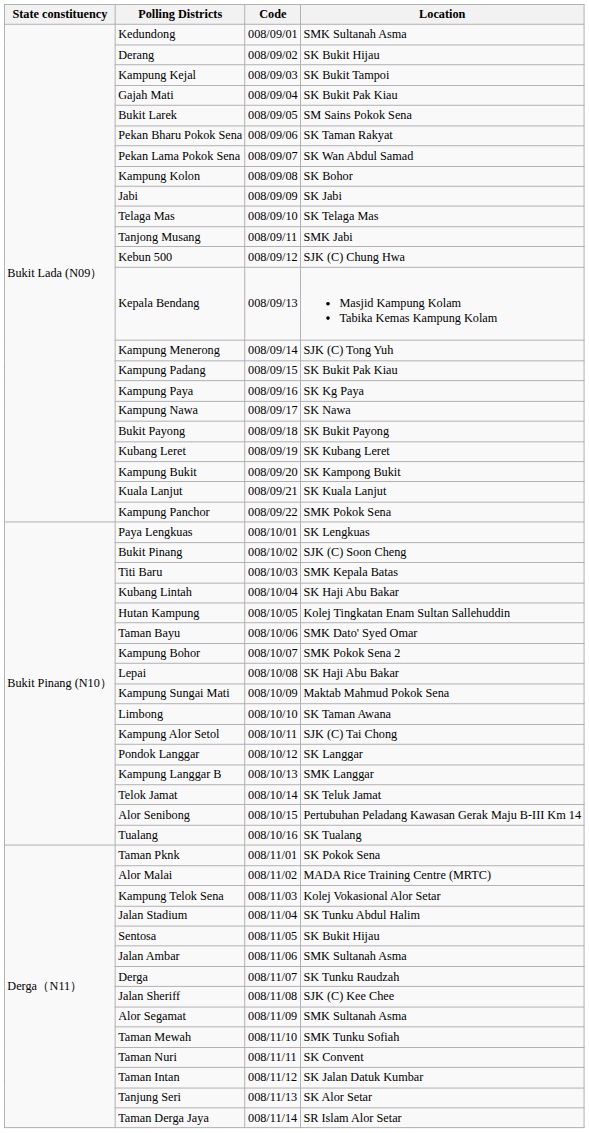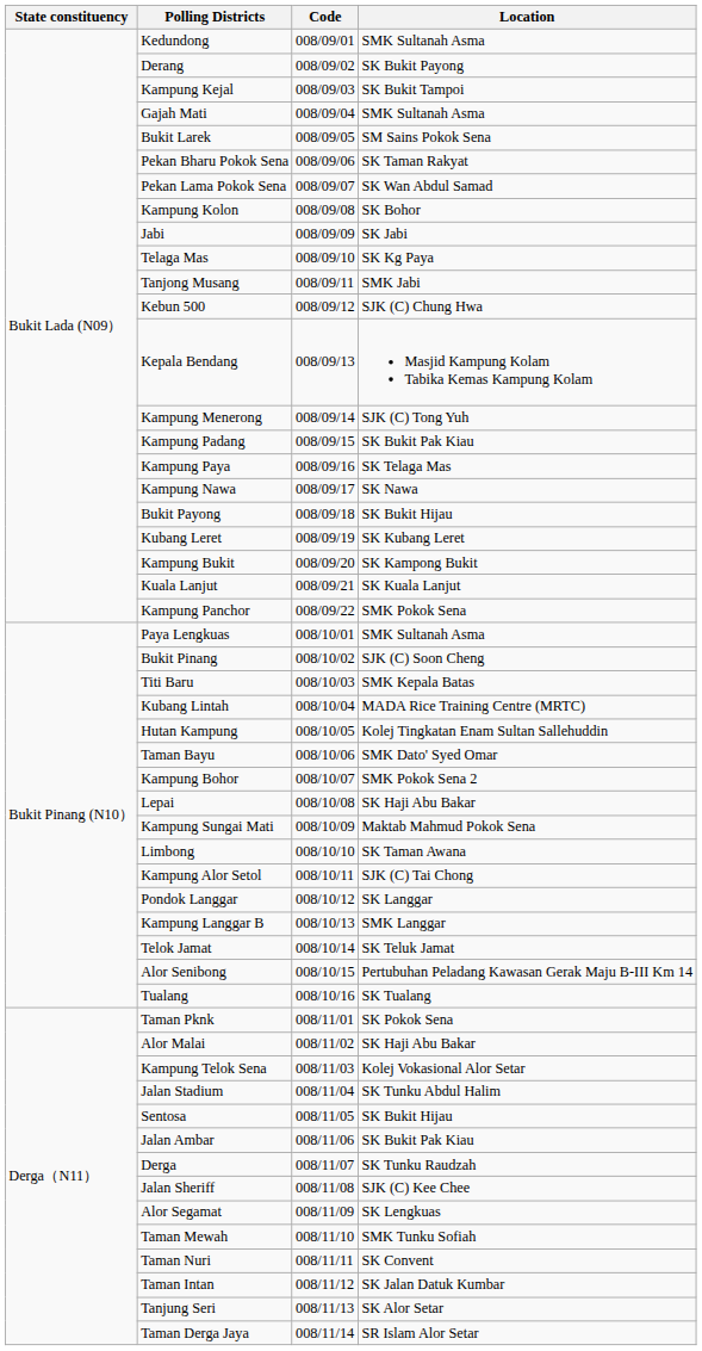 <table class="wikitable sortable mw-collapsible" style="white-space:nowrap;font-size:85%">
 <tr>
 <th>State constituency</th>
 <th>Polling Districts</th>
 <th>Code</th>
 <th>Location</th>
 </tr>
 <tr>
 <td rowspan="22">Bukit Lada (N09）</td>
 <td>Kedundong</td>
 <td>008/09/01</td>
 <td>SMK Sultanah Asma</td>
 </tr>
 <tr>
 <td>Derang</td>
 <td>008/09/02</td>
-<td>SK Bukit Hijau</td>
+<td>SK Bukit Payong</td>
 </tr>
 <tr>
 <td>Kampung Kejal</td>
 <td>008/09/03</td>
 <td>SK Bukit Tampoi</td>
 </tr>
 <tr>
 <td>Gajah Mati</td>
 <td>008/09/04</td>
-<td>SK Bukit Pak Kiau</td>
+<td>SMK Sultanah Asma</td>
 </tr>
 <tr>
 <td>Bukit Larek</td>
 <td>008/09/05</td>
 <td>SM Sains Pokok Sena</td>
 </tr>
 <tr>
 <td>Pekan Bharu Pokok Sena</td>
 <td>008/09/06</td>
 <td>SK Taman Rakyat</td>
 </tr>
 <tr>
 <td>Pekan Lama Pokok Sena</td>
 <td>008/09/07</td>
 <td>SK Wan Abdul Samad</td>
 </tr>
 <tr>
 <td>Kampung Kolon</td>
 <td>008/09/08</td>
 <td>SK Bohor</td>
 </tr>
 <tr>
 <td>Jabi</td>
 <td>008/09/09</td>
 <td>SK Jabi</td>
 </tr>
 <tr>
 <td>Telaga Mas</td>
 <td>008/09/10</td>
-<td>SK Telaga Mas</td>
+<td>SK Kg Paya</td>
 </tr>
 <tr>
 <td>Tanjong Musang</td>
 <td>008/09/11</td>
 <td>SMK Jabi</td>
 </tr>
 <tr>
 <td>Kebun 500</td>
 <td>008/09/12</td>
 <td>SJK (C) Chung Hwa</td>
 </tr>
 <tr>
 <td>Kepala Bendang</td>
 <td>008/09/13</td>
 <td><br><ul><li>Masjid Kampung Kolam</li><li>Tabika Kemas Kampung Kolam</li></ul></td>
 </tr>
 <tr>
 <td>Kampung Menerong</td>
 <td>008/09/14</td>
 <td>SJK (C) Tong Yuh</td>
 </tr>
 <tr>
 <td>Kampung Padang</td>
 <td>008/09/15</td>
 <td>SK Bukit Pak Kiau</td>
 </tr>
 <tr>
 <td>Kampung Paya</td>
 <td>008/09/16</td>
-<td>SK Kg Paya</td>
+<td>SK Telaga Mas</td>
 </tr>
 <tr>
 <td>Kampung Nawa</td>
 <td>008/09/17</td>
 <td>SK Nawa</td>
 </tr>
 <tr>
 <td>Bukit Payong</td>
 <td>008/09/18</td>
-<td>SK Bukit Payong</td>
+<td>SK Bukit Hijau</td>
 </tr>
 <tr>
 <td>Kubang Leret</td>
 <td>008/09/19</td>
 <td>SK Kubang Leret</td>
 </tr>
 <tr>
 <td>Kampung Bukit</td>
 <td>008/09/20</td>
 <td>SK Kampong Bukit</td>
 </tr>
 <tr>
 <td>Kuala Lanjut</td>
 <td>008/09/21</td>
 <td>SK Kuala Lanjut</td>
 </tr>
 <tr>
 <td>Kampung Panchor</td>
 <td>008/09/22</td>
 <td>SMK Pokok Sena</td>
 </tr>
 <tr>
 <td rowspan="16">Bukit Pinang (N10）</td>
 <td>Paya Lengkuas</td>
 <td>008/10/01</td>
-<td>SK Lengkuas</td>
+<td>SMK Sultanah Asma</td>
 </tr>
 <tr>
 <td>Bukit Pinang</td>
 <td>008/10/02</td>
 <td>SJK (C) Soon Cheng</td>
 </tr>
 <tr>
 <td>Titi Baru</td>
 <td>008/10/03</td>
 <td>SMK Kepala Batas</td>
 </tr>
 <tr>
 <td>Kubang Lintah</td>
 <td>008/10/04</td>
-<td>SK Haji Abu Bakar</td>
+<td>MADA Rice Training Centre (MRTC)</td>
 </tr>
 <tr>
 <td>Hutan Kampung</td>
 <td>008/10/05</td>
 <td>Kolej Tingkatan Enam Sultan Sallehuddin</td>
 </tr>
 <tr>
 <td>Taman Bayu</td>
 <td>008/10/06</td>
 <td>SMK Dato' Syed Omar</td>
 </tr>
 <tr>
 <td>Kampung Bohor</td>
 <td>008/10/07</td>
 <td>SMK Pokok Sena 2</td>
 </tr>
 <tr>
 <td>Lepai</td>
 <td>008/10/08</td>
 <td>SK Haji Abu Bakar</td>
 </tr>
 <tr>
 <td>Kampung Sungai Mati</td>
 <td>008/10/09</td>
 <td>Maktab Mahmud Pokok Sena</td>
 </tr>
 <tr>
 <td>Limbong</td>
 <td>008/10/10</td>
 <td>SK Taman Awana</td>
 </tr>
 <tr>
 <td>Kampung Alor Setol</td>
 <td>008/10/11</td>
 <td>SJK (C) Tai Chong</td>
 </tr>
 <tr>
 <td>Pondok Langgar</td>
 <td>008/10/12</td>
 <td>SK Langgar</td>
 </tr>
 <tr>
 <td>Kampung Langgar B</td>
 <td>008/10/13</td>
 <td>SMK Langgar</td>
 </tr>
 <tr>
 <td>Telok Jamat</td>
 <td>008/10/14</td>
 <td>SK Teluk Jamat</td>
 </tr>
 <tr>
 <td>Alor Senibong</td>
 <td>008/10/15</td>
 <td>Pertubuhan Peladang Kawasan Gerak Maju B-III Km 14</td>
 </tr>
 <tr>
 <td>Tualang</td>
 <td>008/10/16</td>
 <td>SK Tualang</td>
 </tr>
 <tr>
 <td rowspan="14">Derga（N11）</td>
 <td>Taman Pknk</td>
 <td>008/11/01</td>
 <td>SK Pokok Sena</td>
 </tr>
 <tr>
 <td>Alor Malai</td>
 <td>008/11/02</td>
-<td>MADA Rice Training Centre (MRTC)</td>
+<td>SK Haji Abu Bakar</td>
 </tr>
 <tr>
 <td>Kampung Telok Sena</td>
 <td>008/11/03</td>
 <td>Kolej Vokasional Alor Setar</td>
 </tr>
 <tr>
 <td>Jalan Stadium</td>
 <td>008/11/04</td>
 <td>SK Tunku Abdul Halim</td>
 </tr>
 <tr>
 <td>Sentosa</td>
 <td>008/11/05</td>
 <td>SK Bukit Hijau</td>
 </tr>
 <tr>
 <td>Jalan Ambar</td>
 <td>008/11/06</td>
-<td>SMK Sultanah Asma</td>
+<td>SK Bukit Pak Kiau</td>
 </tr>
 <tr>
 <td>Derga</td>
 <td>008/11/07</td>
 <td>SK Tunku Raudzah</td>
 </tr>
 <tr>
 <td>Jalan Sheriff</td>
 <td>008/11/08</td>
 <td>SJK (C) Kee Chee</td>
 </tr>
 <tr>
 <td>Alor Segamat</td>
 <td>008/11/09</td>
-<td>SMK Sultanah Asma</td>
+<td>SK Lengkuas</td>
 </tr>
 <tr>
 <td>Taman Mewah</td>
 <td>008/11/10</td>
 <td>SMK Tunku Sofiah</td>
 </tr>
 <tr>
 <td>Taman Nuri</td>
 <td>008/11/11</td>
 <td>SK Convent</td>
 </tr>
 <tr>
 <td>Taman Intan</td>
 <td>008/11/12</td>
 <td>SK Jalan Datuk Kumbar</td>
 </tr>
 <tr>
 <td>Tanjung Seri</td>
 <td>008/11/13</td>
 <td>SK Alor Setar</td>
 </tr>
 <tr>
 <td>Taman Derga Jaya</td>
 <td>008/11/14</td>
 <td>SR Islam Alor Setar</td>
 </tr>
 </table>
